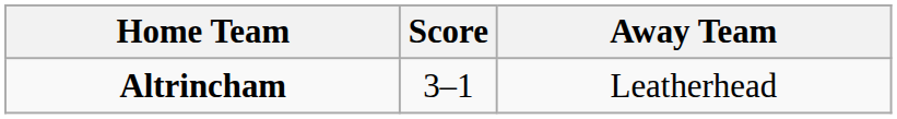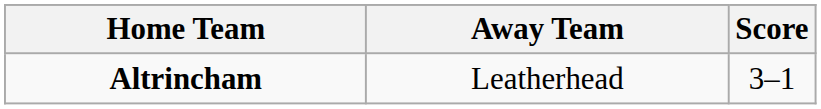 <table class="wikitable" style="text-align:center">
 <tr>
 <th width=180>Home Team</th>
+<th width=180>Away Team</th>
 <th width=20>Score</th>
-<th width=180>Away Team</th>
 </tr>
 <tr>
 <td><strong>Altrincham</strong></td>
+<td>Leatherhead</td>
 <td>3–1</td>
-<td>Leatherhead</td>
 </tr>
 </table>
